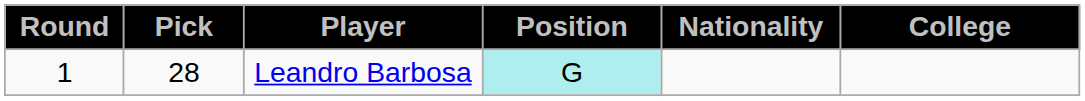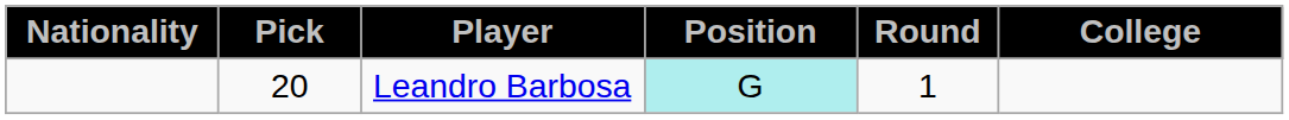 <table class="wikitable sortable sortable">
 <tr>
-<th style="background:#000000; color:#c0c0c0" width="10%">Round</th>
+<th style="background:#000000; color:#c0c0c0" width="15%">Nationality</th>
 <th style="background:#000000; color:#c0c0c0" width="10%">Pick</th>
 <th style="background:#000000; color:#c0c0c0" width="20%">Player</th>
 <th style="background:#000000; color:#c0c0c0" width="15%">Position</th>
-<th style="background:#000000; color:#c0c0c0" width="15%">Nationality</th>
+<th style="background:#000000; color:#c0c0c0" width="10%">Round</th>
 <th style="background:#000000; color:#c0c0c0" width="20%">College</th>
 </tr>
 <tr style="text-align: center">
-<td>1</td>
-<td>28</td>
+<td></td>
+<td>20</td>
 <td><a href='#'>Leandro Barbosa</a></td>
 <td style="background: paleturquoise;">G</td>
-<td></td>
+<td>1</td>
 <td></td>
 </tr>
 </table>
